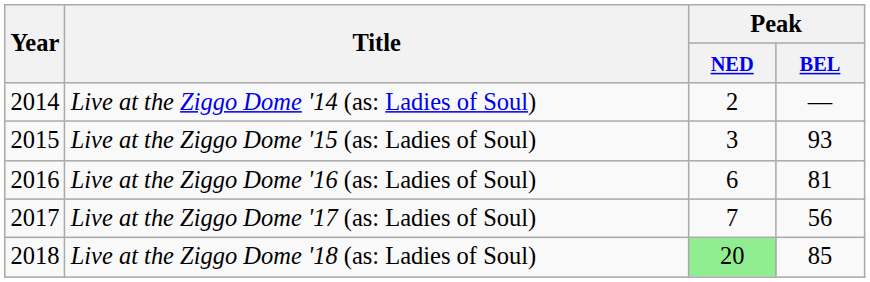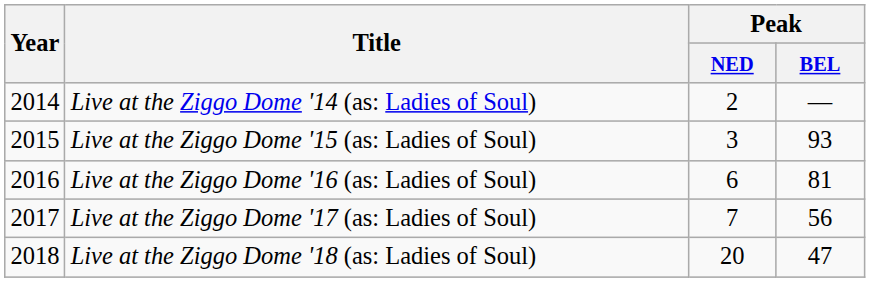 <table class="wikitable">
 <tr>
 <th align="center" rowspan="2" width="10">Year</th>
 <th align="center" rowspan="2" width="400">Title</th>
 <th align="center" colspan="2" width="50">Peak</th>
 </tr>
 <tr>
 <th width="50"><small><a href='#'>NED</a></small></th>
 <th width="50"><small><a href='#'>BEL</a></small></th>
 </tr>
 <tr>
 <td align="center">2014</td>
 <td><em>Live at the <a href='#'>Ziggo Dome</a> '14</em> (as: <a href='#'>Ladies of Soul</a>)</td>
 <td align="center">2</td>
 <td align="center">—</td>
 </tr>
 <tr>
 <td align="center">2015</td>
 <td><em>Live at the Ziggo Dome '15</em> (as: Ladies of Soul)</td>
 <td align="center">3</td>
 <td align="center">93</td>
 </tr>
 <tr>
 <td align="center">2016</td>
 <td><em>Live at the Ziggo Dome '16</em> (as: Ladies of Soul)</td>
 <td align="center">6</td>
 <td align="center">81</td>
 </tr>
 <tr>
 <td align="center">2017</td>
 <td><em>Live at the Ziggo Dome '17</em> (as: Ladies of Soul)</td>
 <td align="center">7</td>
 <td align="center">56</td>
 </tr>
 <tr>
 <td align="center">2018</td>
 <td><em>Live at the Ziggo Dome '18</em> (as: Ladies of Soul)</td>
-<td align="center" style="background: lightgreen;">20</td>
-<td align="center">85</td>
+<td align="center">20</td>
+<td align="center">47</td>
 </tr>
 </table>
